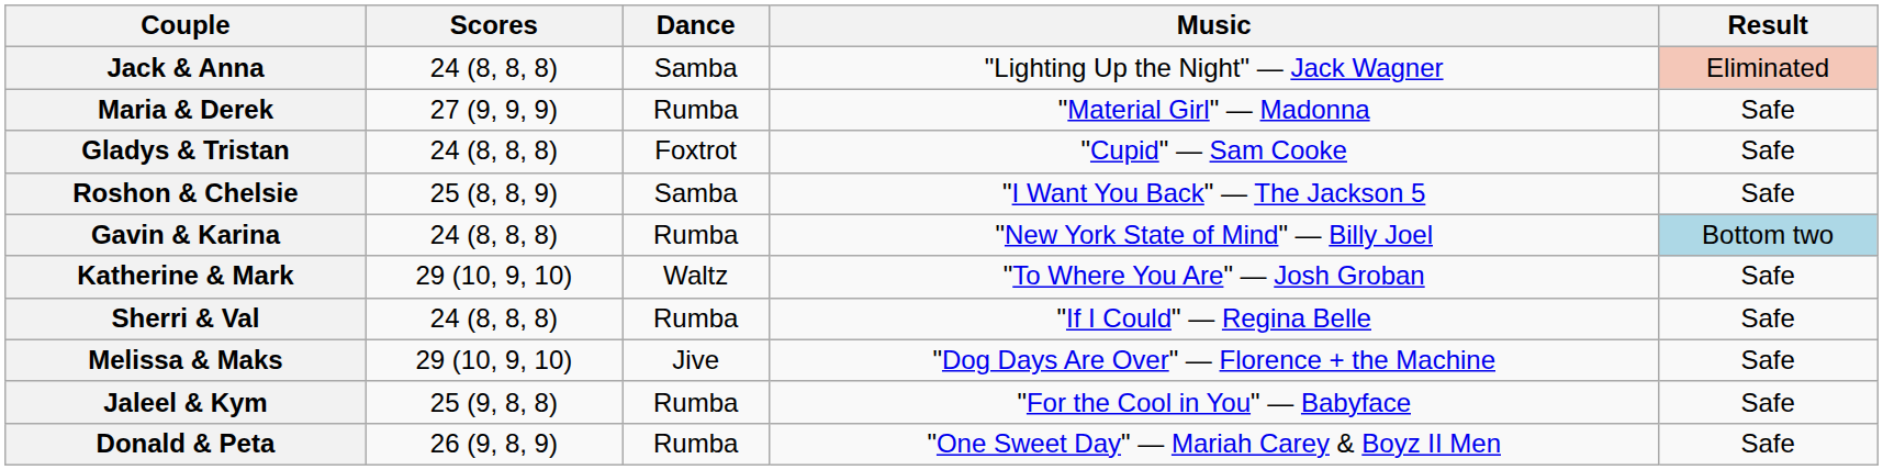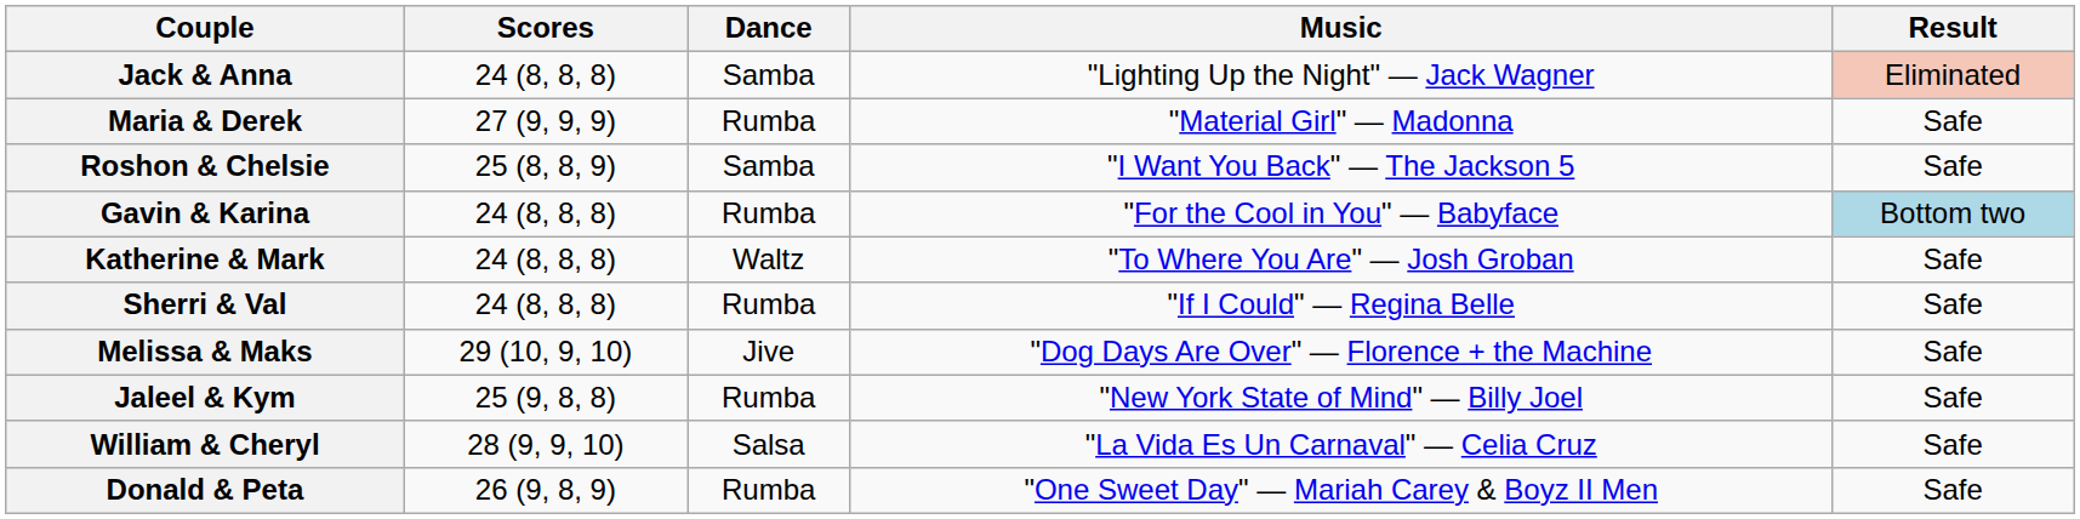 <table class="wikitable sortable" style="text-align:center; width:90%">
 <tr>
 <th scope="col">Couple</th>
 <th scope="col">Scores</th>
 <th scope="col" class="unsortable">Dance</th>
 <th scope="col" class="unsortable">Music</th>
 <th scope="col" class="unsortable">Result</th>
 </tr>
 <tr>
 <th scope="row">Jack & Anna</th>
 <td>24 (8, 8, 8)</td>
 <td>Samba</td>
 <td>"Lighting Up the Night" — <a href='#'>Jack Wagner</a></td>
 <td bgcolor=f4c7b8>Eliminated</td>
 </tr>
 <tr>
 <th scope="row">Maria & Derek</th>
 <td>27 (9, 9, 9)</td>
 <td>Rumba</td>
 <td>"<a href='#'>Material Girl</a>" — <a href='#'>Madonna</a></td>
 <td>Safe</td>
 </tr>
 <tr>
-<th scope="row">Gladys & Tristan</th>
-<td>24 (8, 8, 8)</td>
-<td>Foxtrot</td>
-<td>"<a href='#'>Cupid</a>" — <a href='#'>Sam Cooke</a></td>
-<td>Safe</td>
-</tr>
-<tr>
 <th scope="row">Roshon & Chelsie</th>
 <td>25 (8, 8, 9)</td>
 <td>Samba</td>
 <td>"<a href='#'>I Want You Back</a>" — <a href='#'>The Jackson 5</a></td>
 <td>Safe</td>
 </tr>
 <tr>
 <th scope="row">Gavin & Karina</th>
 <td>24 (8, 8, 8)</td>
 <td>Rumba</td>
-<td>"<a href='#'>New York State of Mind</a>" — <a href='#'>Billy Joel</a></td>
+<td>"<a href='#'>For the Cool in You</a>" — <a href='#'>Babyface</a></td>
 <td bgcolor=lightblue>Bottom two</td>
 </tr>
 <tr>
 <th scope="row">Katherine & Mark</th>
-<td>29 (10, 9, 10)</td>
+<td>24 (8, 8, 8)</td>
 <td>Waltz</td>
 <td>"<a href='#'>To Where You Are</a>" — <a href='#'>Josh Groban</a></td>
 <td>Safe</td>
 </tr>
 <tr>
 <th scope="row">Sherri & Val</th>
 <td>24 (8, 8, 8)</td>
 <td>Rumba</td>
 <td>"<a href='#'>If I Could</a>" — <a href='#'>Regina Belle</a></td>
 <td>Safe</td>
 </tr>
 <tr>
 <th scope="row">Melissa & Maks</th>
 <td>29 (10, 9, 10)</td>
 <td>Jive</td>
 <td>"<a href='#'>Dog Days Are Over</a>" — <a href='#'>Florence + the Machine</a></td>
 <td>Safe</td>
 </tr>
 <tr>
 <th scope="row">Jaleel & Kym</th>
 <td>25 (9, 8, 8)</td>
 <td>Rumba</td>
-<td>"<a href='#'>For the Cool in You</a>" — <a href='#'>Babyface</a></td>
+<td>"<a href='#'>New York State of Mind</a>" — <a href='#'>Billy Joel</a></td>
+<td>Safe</td>
+</tr>
+<tr>
+<th scope="row">William & Cheryl</th>
+<td>28 (9, 9, 10)</td>
+<td>Salsa</td>
+<td>"<a href='#'>La Vida Es Un Carnaval</a>" — <a href='#'>Celia Cruz</a></td>
 <td>Safe</td>
 </tr>
 <tr>
 <th scope="row">Donald & Peta</th>
 <td>26 (9, 8, 9)</td>
 <td>Rumba</td>
 <td>"<a href='#'>One Sweet Day</a>" — <a href='#'>Mariah Carey</a> & <a href='#'>Boyz II Men</a></td>
 <td>Safe</td>
 </tr>
 </table>
